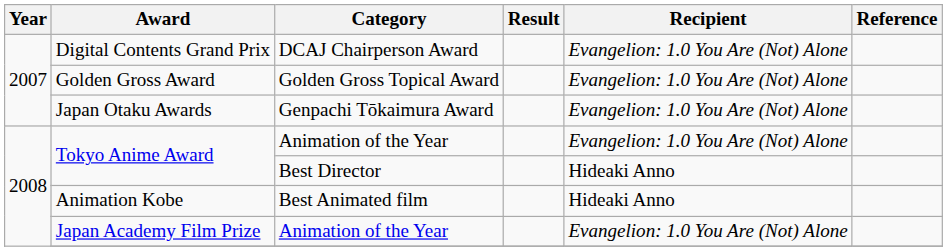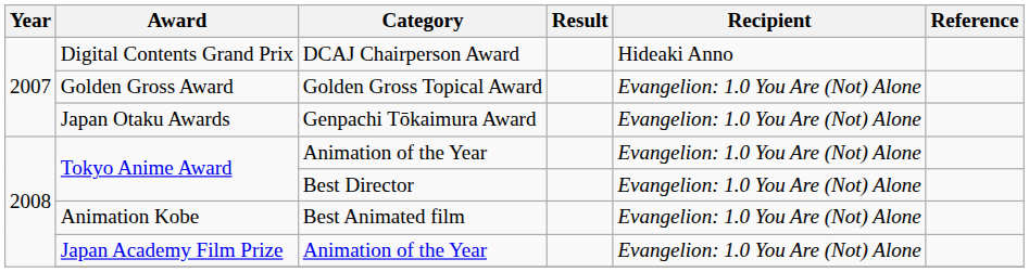 <table class="wikitable">
 <tr>
 <th>Year</th>
 <th>Award</th>
 <th>Category</th>
 <th>Result</th>
 <th>Recipient</th>
 <th>Reference</th>
 </tr>
 <tr>
 <td rowspan=3>2007</td>
 <td>Digital Contents Grand Prix</td>
 <td>DCAJ Chairperson Award</td>
 <td></td>
-<td><em>Evangelion: 1.0 You Are (Not) Alone</em></td>
+<td>Hideaki Anno</td>
 <td></td>
 </tr>
 <tr>
 <td>Golden Gross Award</td>
 <td>Golden Gross Topical Award</td>
 <td></td>
 <td><em>Evangelion: 1.0 You Are (Not) Alone</em></td>
 <td></td>
 </tr>
 <tr>
 <td>Japan Otaku Awards</td>
 <td>Genpachi Tōkaimura Award</td>
 <td></td>
 <td><em>Evangelion: 1.0 You Are (Not) Alone</em></td>
 <td></td>
 </tr>
 <tr>
 <td rowspan=6>2008</td>
 <td rowspan=2><a href='#'>Tokyo Anime Award</a></td>
 <td>Animation of the Year</td>
 <td></td>
 <td><em>Evangelion: 1.0 You Are (Not) Alone</em></td>
 <td></td>
 </tr>
 <tr>
 <td>Best Director</td>
 <td></td>
-<td>Hideaki Anno</td>
+<td><em>Evangelion: 1.0 You Are (Not) Alone</em></td>
 <td></td>
 </tr>
 <tr>
 <td>Animation Kobe</td>
 <td>Best Animated film</td>
 <td></td>
-<td>Hideaki Anno</td>
+<td><em>Evangelion: 1.0 You Are (Not) Alone</em></td>
 <td></td>
 </tr>
 <tr>
 <td><a href='#'>Japan Academy Film Prize</a></td>
 <td><a href='#'>Animation of the Year</a></td>
 <td></td>
 <td><em>Evangelion: 1.0 You Are (Not) Alone</em></td>
 <td></td>
 </tr>
 <tr>
 </tr>
 </table>
